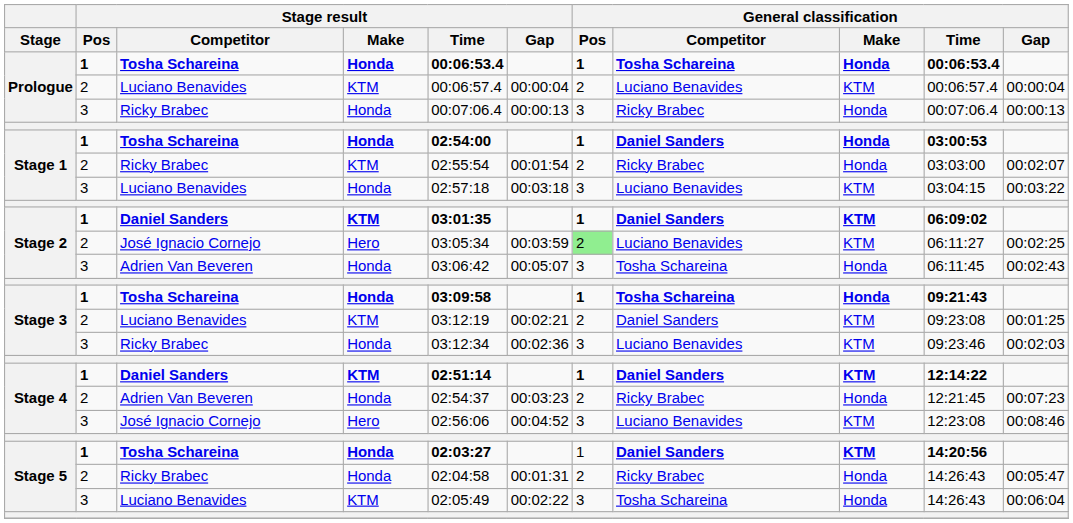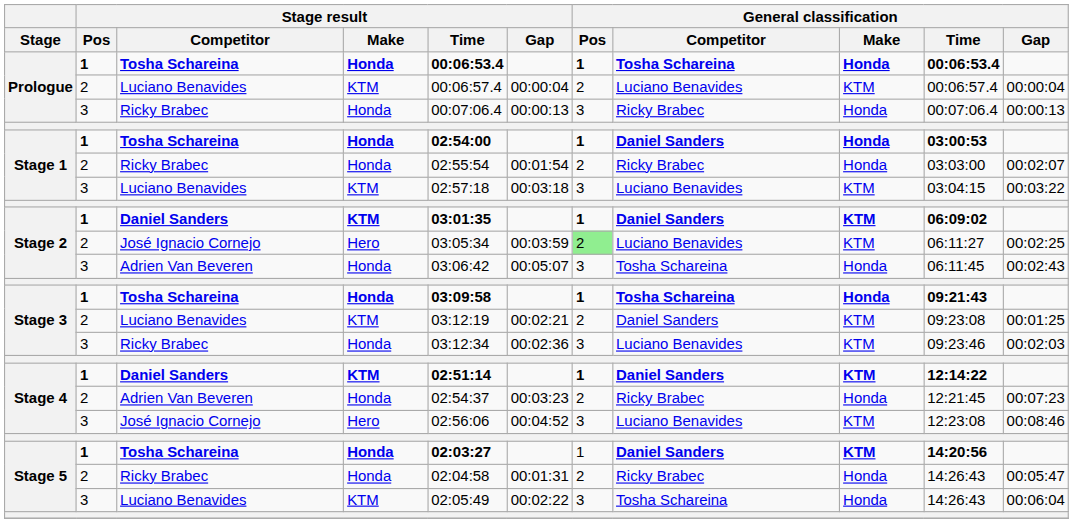 <table class="wikitable" style="font-size:85%;">
 <tr>
 <th></th>
 <th colspan=5>Stage result</th>
 <th colspan=5>General classification</th>
 </tr>
 <tr>
 <th width="40px">Stage</th>
 <th width="30px">Pos</th>
 <th width="200px">Competitor</th>
 <th width="70px">Make</th>
 <th width="40px">Time</th>
 <th width="40px">Gap</th>
 <th width="30px">Pos</th>
 <th width="200px">Competitor</th>
 <th width="70px">Make</th>
 <th width="40px">Time</th>
 <th width="40px">Gap</th>
 </tr>
 <tr>
 <th rowspan=3>Prologue</th>
 <td><strong>1</strong></td>
 <td><strong> <a href='#'>Tosha Schareina</a></strong></td>
 <td><strong><a href='#'>Honda</a></strong></td>
 <td><strong>00:06:53.4</strong></td>
 <td></td>
 <td><strong>1</strong></td>
 <td><strong> <a href='#'>Tosha Schareina</a></strong></td>
 <td><strong><a href='#'>Honda</a></strong></td>
 <td><strong>00:06:53.4</strong></td>
 <td></td>
 </tr>
 <tr>
 <td>2</td>
 <td> <a href='#'>Luciano Benavides</a></td>
 <td><a href='#'>KTM</a></td>
 <td>00:06:57.4</td>
 <td>00:00:04</td>
 <td>2</td>
 <td> <a href='#'>Luciano Benavides</a></td>
 <td><a href='#'>KTM</a></td>
 <td>00:06:57.4</td>
 <td>00:00:04</td>
 </tr>
 <tr>
 <td>3</td>
 <td> <a href='#'>Ricky Brabec</a></td>
 <td><a href='#'>Honda</a></td>
 <td>00:07:06.4</td>
 <td>00:00:13</td>
 <td>3</td>
 <td> <a href='#'>Ricky Brabec</a></td>
 <td><a href='#'>Honda</a></td>
 <td>00:07:06.4</td>
 <td>00:00:13</td>
 </tr>
 <tr>
 <th colspan=11></th>
 </tr>
 <tr>
 <th rowspan=3>Stage 1</th>
 <td><strong>1</strong></td>
 <td><strong> <a href='#'>Tosha Schareina</a></strong></td>
 <td><strong><a href='#'>Honda</a></strong></td>
 <td><strong>02:54:00</strong></td>
 <td></td>
 <td><strong>1</strong></td>
 <td><strong> <a href='#'>Daniel Sanders</a></strong></td>
 <td><strong><a href='#'>Honda</a></strong></td>
 <td><strong>03:00:53</strong></td>
 <td></td>
 </tr>
 <tr>
 <td>2</td>
 <td> <a href='#'>Ricky Brabec</a></td>
-<td><a href='#'>KTM</a></td>
+<td><a href='#'>Honda</a></td>
 <td>02:55:54</td>
 <td>00:01:54</td>
 <td>2</td>
 <td> <a href='#'>Ricky Brabec</a></td>
 <td><a href='#'>Honda</a></td>
 <td>03:03:00</td>
 <td>00:02:07</td>
 </tr>
 <tr>
 <td>3</td>
 <td> <a href='#'>Luciano Benavides</a></td>
-<td><a href='#'>Honda</a></td>
+<td><a href='#'>KTM</a></td>
 <td>02:57:18</td>
 <td>00:03:18</td>
 <td>3</td>
 <td> <a href='#'>Luciano Benavides</a></td>
 <td><a href='#'>KTM</a></td>
 <td>03:04:15</td>
 <td>00:03:22</td>
 </tr>
 <tr>
 <th colspan=11></th>
 </tr>
 <tr>
 <th rowspan=3>Stage 2</th>
 <td><strong>1</strong></td>
 <td><strong> <a href='#'>Daniel Sanders</a></strong></td>
 <td><strong><a href='#'>KTM</a></strong></td>
 <td><strong>03:01:35</strong></td>
 <td></td>
 <td><strong>1</strong></td>
 <td><strong> <a href='#'>Daniel Sanders</a></strong></td>
 <td><strong><a href='#'>KTM</a></strong></td>
 <td><strong>06:09:02</strong></td>
 <td></td>
 </tr>
 <tr>
 <td>2</td>
 <td> <a href='#'>José Ignacio Cornejo</a></td>
 <td><a href='#'>Hero</a></td>
 <td>03:05:34</td>
 <td>00:03:59</td>
 <td style="background: lightgreen;">2</td>
 <td> <a href='#'>Luciano Benavides</a></td>
 <td><a href='#'>KTM</a></td>
 <td>06:11:27</td>
 <td>00:02:25</td>
 </tr>
 <tr>
 <td>3</td>
 <td> <a href='#'>Adrien Van Beveren</a></td>
 <td><a href='#'>Honda</a></td>
 <td>03:06:42</td>
 <td>00:05:07</td>
 <td>3</td>
 <td> <a href='#'>Tosha Schareina</a></td>
 <td><a href='#'>Honda</a></td>
 <td>06:11:45</td>
 <td>00:02:43</td>
 </tr>
 <tr>
 <th colspan=11></th>
 </tr>
 <tr>
 <th rowspan=3>Stage 3</th>
 <td><strong>1</strong></td>
 <td><strong> <a href='#'>Tosha Schareina</a></strong></td>
 <td><strong><a href='#'>Honda</a></strong></td>
 <td><strong>03:09:58</strong></td>
 <td></td>
 <td><strong>1</strong></td>
 <td><strong> <a href='#'>Tosha Schareina</a></strong></td>
 <td><strong><a href='#'>Honda</a></strong></td>
 <td><strong>09:21:43</strong></td>
 <td></td>
 </tr>
 <tr>
 <td>2</td>
 <td> <a href='#'>Luciano Benavides</a></td>
 <td><a href='#'>KTM</a></td>
 <td>03:12:19</td>
 <td>00:02:21</td>
 <td>2</td>
 <td> <a href='#'>Daniel Sanders</a></td>
 <td><a href='#'>KTM</a></td>
 <td>09:23:08</td>
 <td>00:01:25</td>
 </tr>
 <tr>
 <td>3</td>
 <td> <a href='#'>Ricky Brabec</a></td>
 <td><a href='#'>Honda</a></td>
 <td>03:12:34</td>
 <td>00:02:36</td>
 <td>3</td>
 <td> <a href='#'>Luciano Benavides</a></td>
 <td><a href='#'>KTM</a></td>
 <td>09:23:46</td>
 <td>00:02:03</td>
 </tr>
 <tr>
 <th colspan=11></th>
 </tr>
 <tr>
 <th rowspan=3>Stage 4</th>
 <td><strong>1</strong></td>
 <td><strong> <a href='#'>Daniel Sanders</a></strong></td>
 <td><strong><a href='#'>KTM</a></strong></td>
 <td><strong>02:51:14</strong></td>
 <td></td>
 <td><strong>1</strong></td>
 <td><strong> <a href='#'>Daniel Sanders</a></strong></td>
 <td><strong><a href='#'>KTM</a></strong></td>
 <td><strong>12:14:22</strong></td>
 <td></td>
 </tr>
 <tr>
 <td>2</td>
 <td> <a href='#'>Adrien Van Beveren</a></td>
 <td><a href='#'>Honda</a></td>
 <td>02:54:37</td>
 <td>00:03:23</td>
 <td>2</td>
 <td> <a href='#'>Ricky Brabec</a></td>
 <td><a href='#'>Honda</a></td>
 <td>12:21:45</td>
 <td>00:07:23</td>
 </tr>
 <tr>
 <td>3</td>
 <td> <a href='#'>José Ignacio Cornejo</a></td>
 <td><a href='#'>Hero</a></td>
 <td>02:56:06</td>
 <td>00:04:52</td>
 <td>3</td>
 <td> <a href='#'>Luciano Benavides</a></td>
 <td><a href='#'>KTM</a></td>
 <td>12:23:08</td>
 <td>00:08:46</td>
 </tr>
 <tr>
 <th colspan=11></th>
 </tr>
 <tr>
 <th rowspan=3>Stage 5</th>
 <td><strong>1</strong></td>
 <td><strong> <a href='#'>Tosha Schareina</a></strong></td>
 <td><strong><a href='#'>Honda</a></strong></td>
 <td><strong>02:03:27</strong></td>
 <td></td>
 <td>1</td>
 <td><strong> <a href='#'>Daniel Sanders</a></strong></td>
 <td><strong><a href='#'>KTM</a></strong></td>
 <td><strong>14:20:56</strong></td>
 <td></td>
 </tr>
 <tr>
 <td>2</td>
 <td> <a href='#'>Ricky Brabec</a></td>
 <td><a href='#'>Honda</a></td>
 <td>02:04:58</td>
 <td>00:01:31</td>
 <td>2</td>
 <td> <a href='#'>Ricky Brabec</a></td>
 <td><a href='#'>Honda</a></td>
 <td>14:26:43</td>
 <td>00:05:47</td>
 </tr>
 <tr>
 <td>3</td>
 <td> <a href='#'>Luciano Benavides</a></td>
 <td><a href='#'>KTM</a></td>
 <td>02:05:49</td>
 <td>00:02:22</td>
 <td>3</td>
 <td> <a href='#'>Tosha Schareina</a></td>
 <td><a href='#'>Honda</a></td>
 <td>14:26:43</td>
 <td>00:06:04</td>
 </tr>
 <tr>
 <th colspan=11></th>
 </tr>
 <tr>
 </tr>
 </table>
